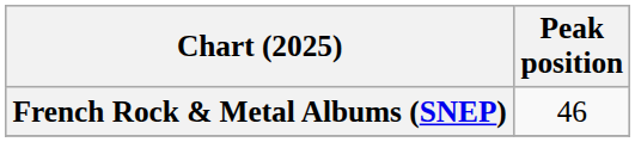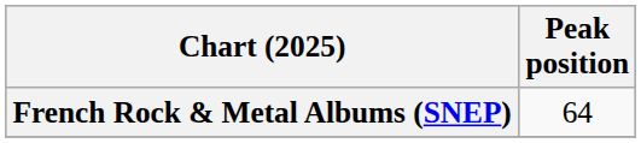 <table class="wikitable sortable plainrowheaders" style="text-align:center">
 <tr>
 <th scope="col">Chart (2025)</th>
 <th scope="col">Peak<br>position</th>
 </tr>
 <tr>
 <th scope="row">French Rock & Metal Albums (<a href='#'>SNEP</a>)</th>
-<td>46</td>
+<td>64</td>
 </tr>
 <tr>
 </tr>
 <tr>
 </tr>
 <tr>
 </tr>
 <tr>
 </tr>
 </table>
